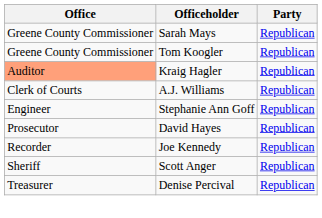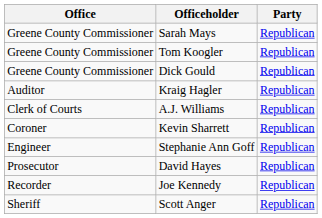 <table class="wikitable">
 <tr>
 <th>Office</th>
 <th>Officeholder</th>
 <th>Party</th>
 </tr>
 <tr>
 <td>Greene County Commissioner</td>
 <td>Sarah Mays</td>
 <td><a href='#'>Republican</a></td>
 </tr>
 <tr>
 <td>Greene County Commissioner</td>
 <td>Tom Koogler</td>
 <td><a href='#'>Republican</a></td>
 </tr>
 <tr>
-<td style="background: lightsalmon;">Auditor</td>
+<td>Greene County Commissioner</td>
+<td>Dick Gould</td>
+<td><a href='#'>Republican</a></td>
+</tr>
+<tr>
+<td>Auditor</td>
 <td>Kraig Hagler</td>
 <td><a href='#'>Republican</a></td>
 </tr>
 <tr>
 <td>Clerk of Courts</td>
 <td>A.J. Williams</td>
+<td><a href='#'>Republican</a></td>
+</tr>
+<tr>
+<td>Coroner</td>
+<td>Kevin Sharrett</td>
 <td><a href='#'>Republican</a></td>
 </tr>
 <tr>
 <td>Engineer</td>
 <td>Stephanie Ann Goff</td>
 <td><a href='#'>Republican</a></td>
 </tr>
 <tr>
 <td>Prosecutor</td>
 <td>David Hayes</td>
 <td><a href='#'>Republican</a></td>
 </tr>
 <tr>
 <td>Recorder</td>
 <td>Joe Kennedy</td>
 <td><a href='#'>Republican</a></td>
 </tr>
 <tr>
 <td>Sheriff</td>
 <td>Scott Anger</td>
 <td><a href='#'>Republican</a></td>
 </tr>
-<tr>
-<td>Treasurer</td>
-<td>Denise Percival</td>
-<td><a href='#'>Republican</a></td>
-</tr>
 </table>
